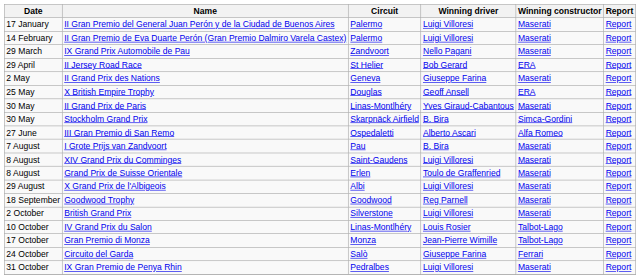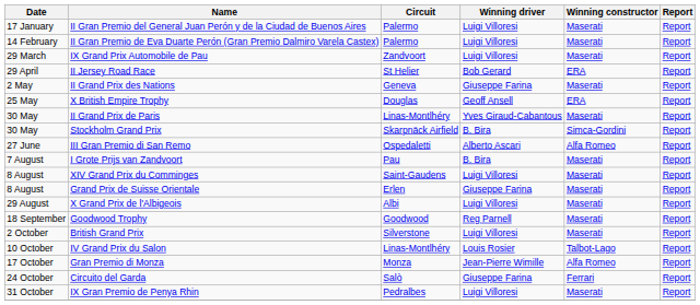 <table class="wikitable" style="font-size:85%">
 <tr>
 <th>Date</th>
 <th>Name</th>
 <th>Circuit</th>
 <th>Winning driver</th>
 <th>Winning constructor</th>
 <th>Report</th>
 </tr>
 <tr>
 <td>17 January</td>
 <td nowrap> <a href='#'>II Gran Premio del General Juan Perón y de la Ciudad de Buenos Aires</a></td>
 <td><a href='#'>Palermo</a></td>
 <td> <a href='#'>Luigi Villoresi</a></td>
 <td><a href='#'>Maserati</a></td>
 <td><a href='#'>Report</a></td>
 </tr>
 <tr>
 <td>14 February</td>
 <td nowrap> <a href='#'>II Gran Premio de Eva Duarte Perón (Gran Premio Dalmiro Varela Castex)</a></td>
 <td><a href='#'>Palermo</a></td>
 <td> <a href='#'>Luigi Villoresi</a></td>
 <td><a href='#'>Maserati</a></td>
 <td><a href='#'>Report</a></td>
 </tr>
 <tr>
 <td>29 March</td>
 <td> <a href='#'>IX Grand Prix Automobile de Pau</a></td>
 <td><a href='#'>Zandvoort</a></td>
-<td> <a href='#'>Nello Pagani</a></td>
+<td> <a href='#'>Luigi Villoresi</a></td>
 <td><a href='#'>Maserati</a></td>
 <td><a href='#'>Report</a></td>
 </tr>
 <tr>
 <td>29 April</td>
 <td> <a href='#'>II Jersey Road Race</a></td>
 <td><a href='#'>St Helier</a></td>
 <td> <a href='#'>Bob Gerard</a></td>
 <td><a href='#'>ERA</a></td>
 <td><a href='#'>Report</a></td>
 </tr>
 <tr>
 <td>2 May</td>
 <td> <a href='#'>II Grand Prix des Nations</a></td>
 <td><a href='#'>Geneva</a></td>
 <td> <a href='#'>Giuseppe Farina</a></td>
 <td><a href='#'>Maserati</a></td>
 <td><a href='#'>Report</a></td>
 </tr>
 <tr>
 <td>25 May</td>
 <td> <a href='#'>X British Empire Trophy</a></td>
 <td><a href='#'>Douglas</a></td>
 <td> <a href='#'>Geoff Ansell</a></td>
 <td><a href='#'>ERA</a></td>
 <td><a href='#'>Report</a></td>
 </tr>
 <tr>
 <td>30 May</td>
 <td> <a href='#'>II Grand Prix de Paris</a></td>
 <td nowrap><a href='#'>Linas-Montlhéry</a></td>
 <td nowrap> <a href='#'>Yves Giraud-Cabantous</a></td>
 <td><a href='#'>Maserati</a></td>
 <td><a href='#'>Report</a></td>
 </tr>
 <tr>
 <td>30 May</td>
 <td> <a href='#'>Stockholm Grand Prix</a></td>
 <td nowrap><a href='#'>Skarpnäck Airfield</a></td>
 <td> <a href='#'>B. Bira</a></td>
 <td><a href='#'>Simca-Gordini</a></td>
 <td><a href='#'>Report</a></td>
 </tr>
 <tr>
 <td>27 June</td>
 <td> <a href='#'>III Gran Premio di San Remo</a></td>
 <td><a href='#'>Ospedaletti</a></td>
 <td> <a href='#'>Alberto Ascari</a></td>
 <td><a href='#'>Alfa Romeo</a></td>
 <td><a href='#'>Report</a></td>
 </tr>
 <tr>
 <td>7 August</td>
 <td> <a href='#'>I Grote Prijs van Zandvoort</a></td>
 <td><a href='#'>Pau</a></td>
 <td> <a href='#'>B. Bira</a></td>
 <td><a href='#'>Maserati</a></td>
 <td><a href='#'>Report</a></td>
 </tr>
 <tr>
 <td>8 August</td>
 <td> <a href='#'>XIV Grand Prix du Comminges</a></td>
 <td><a href='#'>Saint-Gaudens</a></td>
 <td> <a href='#'>Luigi Villoresi</a></td>
 <td><a href='#'>Maserati</a></td>
 <td><a href='#'>Report</a></td>
 </tr>
 <tr>
 <td>8 August</td>
 <td> <a href='#'>Grand Prix de Suisse Orientale</a></td>
 <td><a href='#'>Erlen</a></td>
-<td> <a href='#'>Toulo de Graffenried</a></td>
+<td> <a href='#'>Giuseppe Farina</a></td>
 <td><a href='#'>Maserati</a></td>
 <td><a href='#'>Report</a></td>
 </tr>
 <tr>
 <td>29 August</td>
 <td> <a href='#'>X Grand Prix de l'Albigeois</a></td>
 <td><a href='#'>Albi</a></td>
 <td> <a href='#'>Luigi Villoresi</a></td>
 <td><a href='#'>Maserati</a></td>
 <td><a href='#'>Report</a></td>
 </tr>
 <tr>
 <td nowrap>18 September</td>
 <td> <a href='#'>Goodwood Trophy</a></td>
 <td><a href='#'>Goodwood</a></td>
 <td> <a href='#'>Reg Parnell</a></td>
 <td><a href='#'>Maserati</a></td>
 <td><a href='#'>Report</a></td>
 </tr>
 <tr>
 <td>2 October</td>
 <td> <a href='#'>British Grand Prix</a></td>
 <td><a href='#'>Silverstone</a></td>
 <td> <a href='#'>Luigi Villoresi</a></td>
 <td><a href='#'>Maserati</a></td>
 <td><a href='#'>Report</a></td>
 </tr>
 <tr>
 <td>10 October</td>
 <td> <a href='#'>IV Grand Prix du Salon</a></td>
 <td><a href='#'>Linas-Montlhéry</a></td>
 <td> <a href='#'>Louis Rosier</a></td>
 <td><a href='#'>Talbot-Lago</a></td>
 <td><a href='#'>Report</a></td>
 </tr>
 <tr>
 <td>17 October</td>
 <td> <a href='#'>Gran Premio di Monza</a></td>
 <td><a href='#'>Monza</a></td>
 <td> <a href='#'>Jean-Pierre Wimille</a></td>
-<td><a href='#'>Talbot-Lago</a></td>
+<td><a href='#'>Alfa Romeo</a></td>
 <td><a href='#'>Report</a></td>
 </tr>
 <tr>
 <td>24 October</td>
 <td> <a href='#'>Circuito del Garda</a></td>
 <td><a href='#'>Salò</a></td>
 <td> <a href='#'>Giuseppe Farina</a></td>
 <td><a href='#'>Ferrari</a></td>
 <td><a href='#'>Report</a></td>
 </tr>
 <tr>
 <td>31 October</td>
 <td> <a href='#'>IX Gran Premio de Penya Rhin</a></td>
 <td><a href='#'>Pedralbes</a></td>
 <td> <a href='#'>Luigi Villoresi</a></td>
 <td><a href='#'>Maserati</a></td>
 <td><a href='#'>Report</a></td>
 </tr>
 <tr>
 </tr>
 </table>
